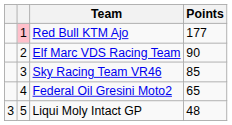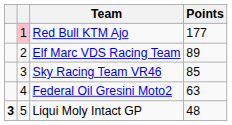 <table class="wikitable" style="font-size: 85%;">
 <tr>
 <th></th>
 <th></th>
 <th>Team</th>
 <th>Points</th>
 </tr>
 <tr>
 <td></td>
 <td align=center style="background: pink;">1</td>
 <td> <a href='#'>Red Bull KTM Ajo</a></td>
 <td align=left>177</td>
 </tr>
 <tr>
 <td></td>
 <td align=center>2</td>
 <td> <a href='#'>Elf Marc VDS Racing Team</a></td>
-<td align=left>90</td>
+<td align=left>89</td>
 </tr>
 <tr>
 <td></td>
 <td align=center>3</td>
 <td> <a href='#'>Sky Racing Team VR46</a></td>
 <td align=left>85</td>
 </tr>
 <tr>
 <td></td>
 <td align=center>4</td>
 <td> <a href='#'>Federal Oil Gresini Moto2</a></td>
-<td align=left>65</td>
+<td align=left>63</td>
 </tr>
 <tr>
-<td> 3</td>
+<td><strong> 3</strong></td>
 <td align=center>5</td>
 <td> Liqui Moly Intact GP</td>
 <td align=left>48</td>
 </tr>
 </table>
